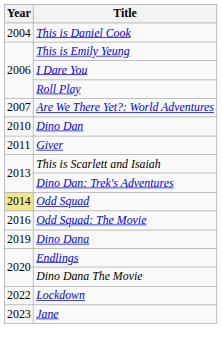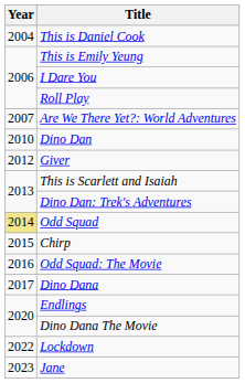 <table class="wikitable">
 <tr style="background:#b0c4de; text-align:center;">
 <th>Year</th>
 <th>Title</th>
 </tr>
 <tr>
 <td>2004</td>
 <td><em><a href='#'>This is Daniel Cook</a></em></td>
 </tr>
 <tr>
 <td rowspan="3">2006</td>
 <td><em><a href='#'>This is Emily Yeung</a></em></td>
 </tr>
 <tr>
 <td><a href='#'><em>I Dare You</em></a></td>
 </tr>
 <tr>
 <td><em><a href='#'>Roll Play</a></em></td>
 </tr>
 <tr>
 <td>2007</td>
 <td><a href='#'><em>Are We There Yet?: World Adventures</em></a></td>
 </tr>
 <tr>
 <td>2010</td>
 <td><em><a href='#'>Dino Dan</a></em></td>
 </tr>
 <tr>
-<td>2011</td>
+<td>2012</td>
 <td><a href='#'><em>Giver</em></a></td>
 </tr>
 <tr>
 <td rowspan="2">2013</td>
 <td><em>This is Scarlett and Isaiah</em></td>
 </tr>
 <tr>
 <td><em><a href='#'>Dino Dan: Trek's Adventures</a></em></td>
 </tr>
 <tr>
 <td style="background: khaki;">2014</td>
 <td><em><a href='#'>Odd Squad</a></em></td>
 </tr>
 <tr>
+<td>2015</td>
+<td><em>Chirp</em></td>
+</tr>
+<tr>
 <td>2016</td>
 <td><em><a href='#'>Odd Squad: The Movie</a></em></td>
 </tr>
 <tr>
-<td>2019</td>
+<td>2017</td>
 <td><em><a href='#'>Dino Dana</a></em></td>
 </tr>
 <tr>
 <td rowspan="2">2020</td>
 <td><a href='#'><em>Endlings</em></a></td>
 </tr>
 <tr>
 <td><em>Dino Dana The Movie</em></td>
 </tr>
 <tr>
 <td>2022</td>
 <td><a href='#'><em>Lockdown</em></a></td>
 </tr>
 <tr>
 <td>2023</td>
 <td><em><a href='#'>Jane</a></em></td>
 </tr>
 </table>
